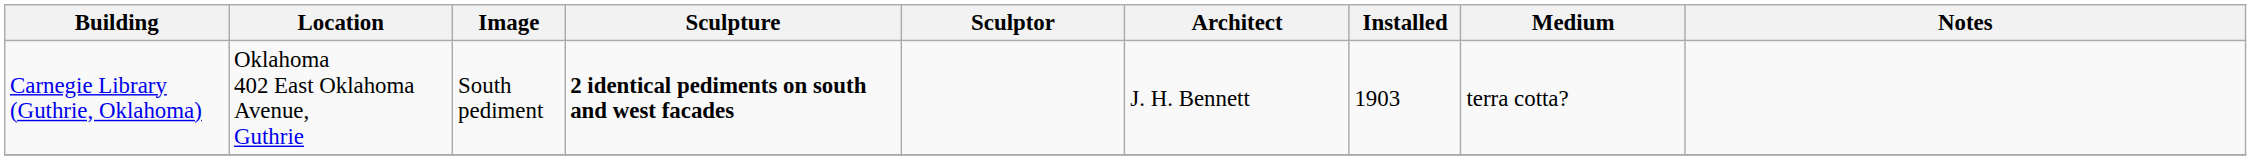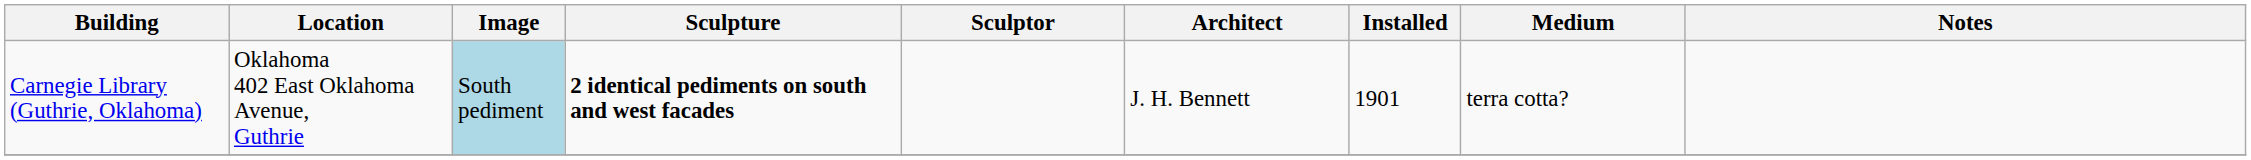 <table class="wikitable sortable">
 <tr>
 <th width="10%">Building</th>
 <th width="10%">Location</th>
 <th width="5%">Image</th>
 <th width="15%">Sculpture</th>
 <th width="10%">Sculptor</th>
 <th width="10%">Architect</th>
 <th width="5%">Installed</th>
 <th width="10%">Medium</th>
 <th width="25%">Notes</th>
 </tr>
 <tr>
 <td><a href='#'>Carnegie Library (Guthrie, Oklahoma)</a></td>
 <td>Oklahoma<br>402 East Oklahoma Avenue,<br><a href='#'>Guthrie</a></td>
-<td>South pediment</td>
+<td style="background: lightblue;">South pediment</td>
 <td><strong>2 identical pediments on south and west facades</strong></td>
 <td></td>
 <td>J. H. Bennett</td>
-<td>1903</td>
+<td>1901</td>
 <td>terra cotta?</td>
 <td></td>
 </tr>
 <tr>
 </tr>
 </table>
